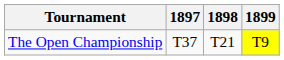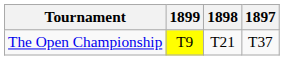 <table class="wikitable" style="font-size:95%;text-align:center;">
 <tr>
 <th>Tournament</th>
+<th>1899</th>
+<th>1898</th>
 <th>1897</th>
-<th>1898</th>
-<th>1899</th>
 </tr>
 <tr>
 <td align="left"><a href='#'>The Open Championship</a></td>
+<td style="background:yellow;">T9</td>
+<td>T21</td>
 <td>T37</td>
-<td>T21</td>
-<td style="background:yellow;">T9</td>
 </tr>
 </table>
